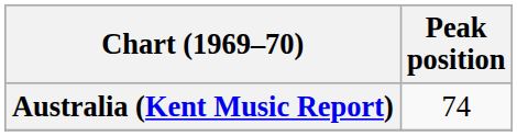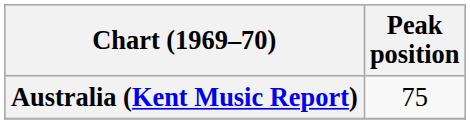 <table class="wikitable sortable plainrowheaders" style="text-align:center">
 <tr>
 <th>Chart (1969–70)</th>
 <th>Peak<br>position</th>
 </tr>
 <tr>
 <th scope="row">Australia (<a href='#'>Kent Music Report</a>)</th>
-<td>74</td>
+<td>75</td>
 </tr>
 <tr>
 </tr>
 <tr>
 </tr>
 </table>
